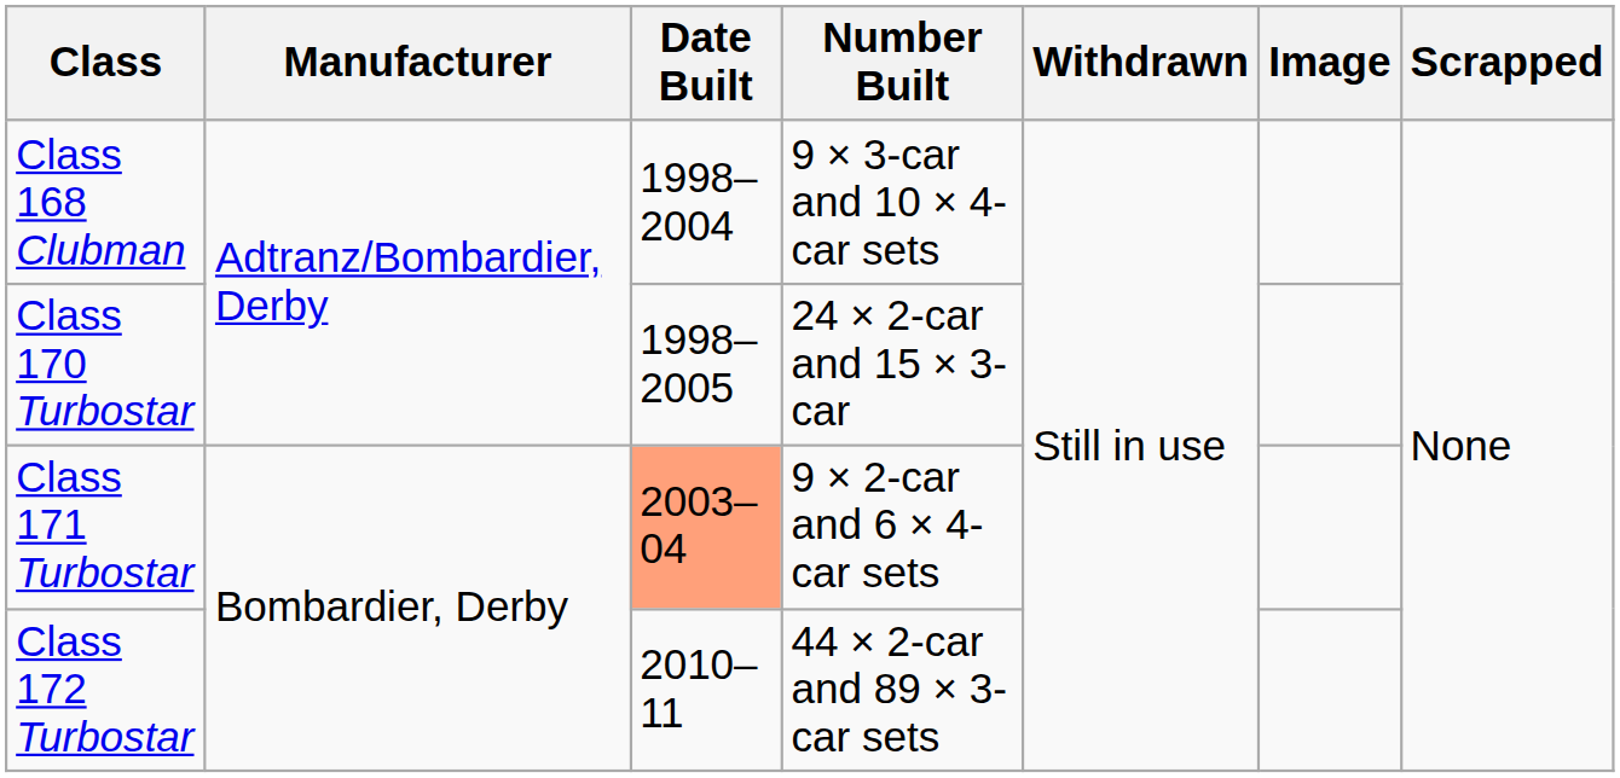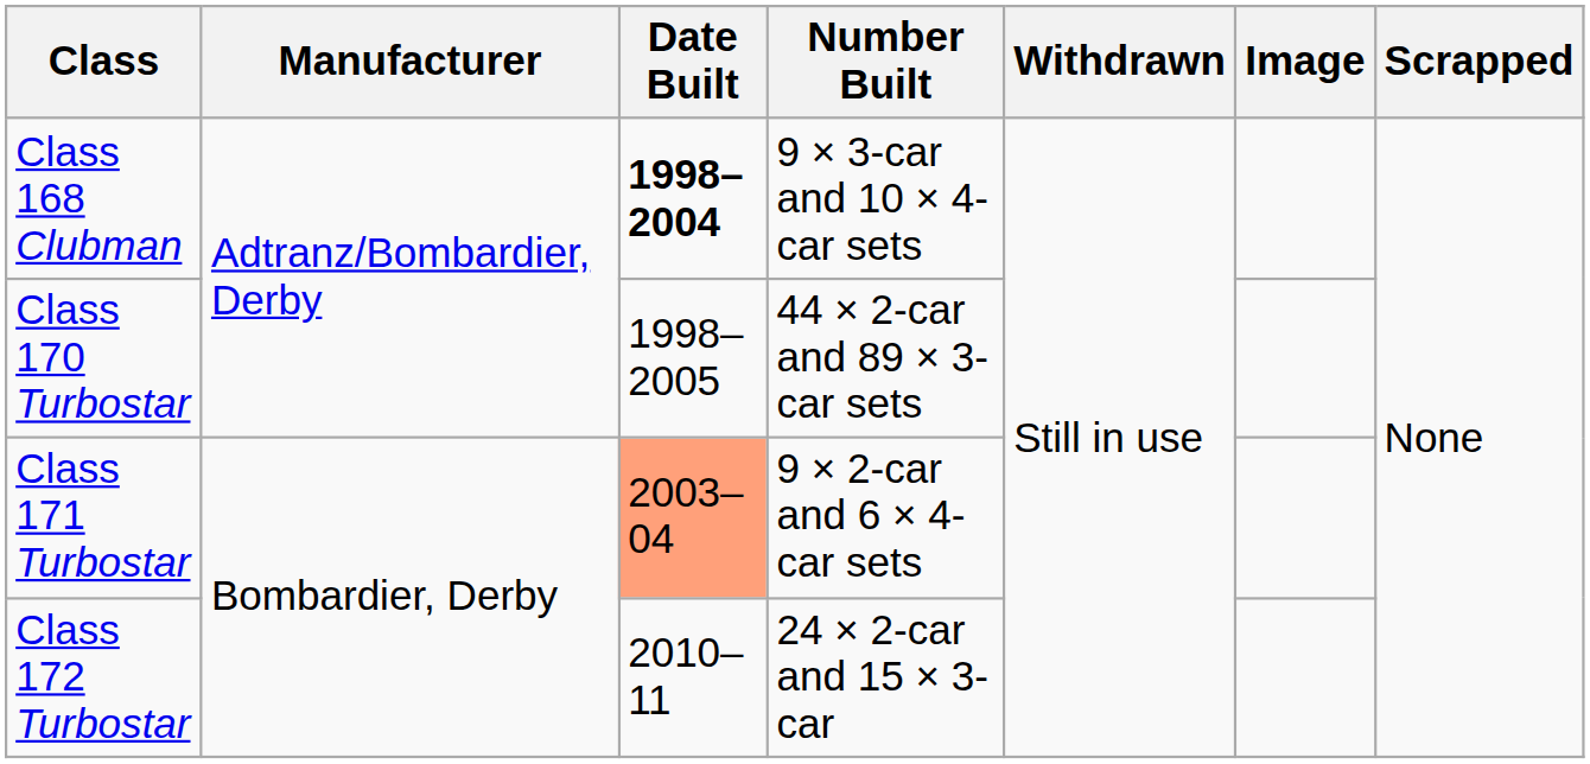 <table class="sort wikitable sortable">
 <tr>
 <th>Class</th>
 <th>Manufacturer</th>
 <th>Date Built</th>
 <th>Number Built</th>
 <th>Withdrawn</th>
 <th>Image</th>
 <th>Scrapped</th>
 </tr>
 <tr>
 <td><a href='#'>Class 168<br><em>Clubman</em></a></td>
 <td rowspan="2"><a href='#'>Adtranz/Bombardier, Derby</a></td>
-<td>1998–2004</td>
+<td><strong>1998–2004</strong></td>
 <td>9 × 3-car and 10 × 4-car sets</td>
 <td rowspan="4">Still in use</td>
 <td></td>
 <td rowspan="4">None</td>
 </tr>
 <tr>
 <td><a href='#'>Class 170<br><em>Turbostar</em></a></td>
 <td>1998–2005</td>
-<td>24 × 2-car and 15 × 3-car</td>
+<td>44 × 2-car and 89 × 3-car sets</td>
 <td></td>
 </tr>
 <tr>
 <td><a href='#'>Class 171<br><em>Turbostar</em></a></td>
 <td rowspan="2">Bombardier, Derby</td>
 <td style="background: lightsalmon;">2003–04</td>
 <td>9 × 2-car and 6 × 4-car sets</td>
 <td></td>
 </tr>
 <tr>
 <td><a href='#'>Class 172<br><em>Turbostar</em></a></td>
 <td>2010–11</td>
-<td>44 × 2-car and 89 × 3-car sets</td>
+<td>24 × 2-car and 15 × 3-car</td>
 <td></td>
 </tr>
 </table>
